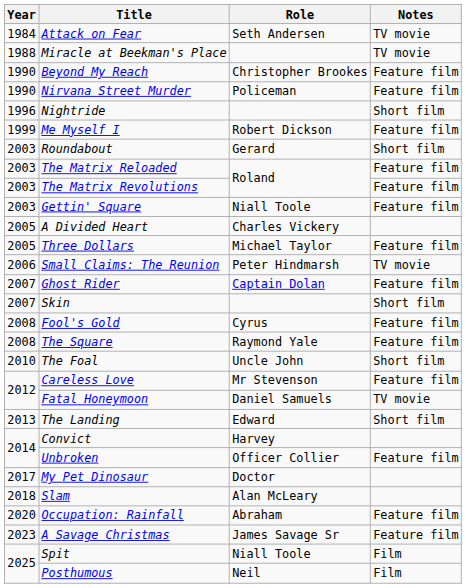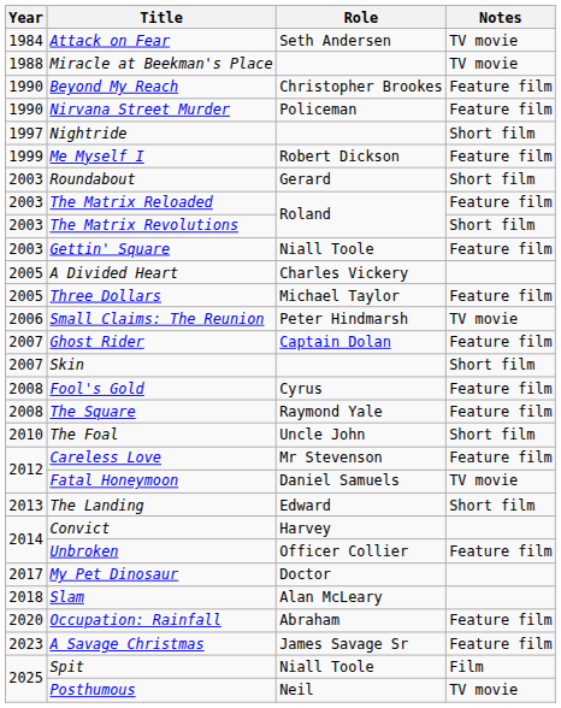 <table class="wikitable sortable">
 <tr>
 <th>Year</th>
 <th>Title</th>
 <th>Role</th>
 <th class="unsortable">Notes</th>
 </tr>
 <tr>
 <td>1984</td>
 <td><em><a href='#'>Attack on Fear</a></em></td>
 <td>Seth Andersen</td>
 <td>TV movie</td>
 </tr>
 <tr>
 <td>1988</td>
 <td><em>Miracle at Beekman's Place</em></td>
 <td></td>
 <td>TV movie</td>
 </tr>
 <tr>
 <td>1990</td>
 <td><em><a href='#'>Beyond My Reach</a></em></td>
 <td>Christopher Brookes</td>
 <td>Feature film</td>
 </tr>
 <tr>
 <td>1990</td>
 <td><em><a href='#'>Nirvana Street Murder</a></em></td>
 <td>Policeman</td>
 <td>Feature film</td>
 </tr>
 <tr>
-<td>1996</td>
+<td>1997</td>
 <td><em>Nightride</em></td>
 <td></td>
 <td>Short film</td>
 </tr>
 <tr>
 <td>1999</td>
 <td><em><a href='#'>Me Myself I</a></em></td>
 <td>Robert Dickson</td>
 <td>Feature film</td>
 </tr>
 <tr>
 <td>2003</td>
 <td><em>Roundabout</em></td>
 <td>Gerard</td>
 <td>Short film</td>
 </tr>
 <tr>
 <td>2003</td>
 <td><em><a href='#'>The Matrix Reloaded</a></em></td>
 <td rowspan="2">Roland</td>
 <td>Feature film</td>
 </tr>
 <tr>
 <td>2003</td>
 <td><em><a href='#'>The Matrix Revolutions</a></em></td>
-<td>Feature film</td>
+<td>Short film</td>
 </tr>
 <tr>
 <td>2003</td>
 <td><em><a href='#'>Gettin' Square</a></em></td>
 <td>Niall Toole</td>
 <td>Feature film</td>
 </tr>
 <tr>
 <td>2005</td>
 <td><em>A Divided Heart</em></td>
 <td>Charles Vickery</td>
 <td></td>
 </tr>
 <tr>
 <td>2005</td>
 <td><em><a href='#'>Three Dollars</a></em></td>
 <td>Michael Taylor</td>
 <td>Feature film</td>
 </tr>
 <tr>
 <td>2006</td>
 <td><em><a href='#'>Small Claims: The Reunion</a></em></td>
 <td>Peter Hindmarsh</td>
 <td>TV movie</td>
 </tr>
 <tr>
 <td>2007</td>
 <td><em><a href='#'>Ghost Rider</a></em></td>
 <td><a href='#'>Captain Dolan</a></td>
 <td>Feature film</td>
 </tr>
 <tr>
 <td>2007</td>
 <td><em>Skin</em></td>
 <td></td>
 <td>Short film</td>
 </tr>
 <tr>
 <td>2008</td>
 <td><em><a href='#'>Fool's Gold</a></em></td>
 <td>Cyrus</td>
 <td>Feature film</td>
 </tr>
 <tr>
 <td>2008</td>
 <td><em><a href='#'>The Square</a></em></td>
 <td>Raymond Yale</td>
 <td>Feature film</td>
 </tr>
 <tr>
 <td>2010</td>
 <td><em>The Foal</em></td>
 <td>Uncle John</td>
 <td>Short film</td>
 </tr>
 <tr>
 <td rowspan="2">2012</td>
 <td><em><a href='#'>Careless Love</a></em></td>
 <td>Mr Stevenson</td>
 <td>Feature film</td>
 </tr>
 <tr>
 <td><em><a href='#'>Fatal Honeymoon</a></em></td>
 <td>Daniel Samuels</td>
 <td>TV movie</td>
 </tr>
 <tr>
 <td>2013</td>
 <td><em>The Landing</em></td>
 <td>Edward</td>
 <td>Short film</td>
 </tr>
 <tr>
 <td rowspan="2">2014</td>
 <td><em>Convict</em></td>
 <td>Harvey</td>
 <td></td>
 </tr>
 <tr>
 <td><em><a href='#'>Unbroken</a></em></td>
 <td>Officer Collier</td>
 <td>Feature film</td>
 </tr>
 <tr>
 <td>2017</td>
 <td><em><a href='#'>My Pet Dinosaur</a></em></td>
 <td>Doctor</td>
 <td></td>
 </tr>
 <tr>
 <td>2018</td>
 <td><em><a href='#'>Slam</a></em></td>
 <td>Alan McLeary</td>
 <td></td>
 </tr>
 <tr>
 <td>2020</td>
 <td><em><a href='#'>Occupation: Rainfall</a></em></td>
 <td>Abraham</td>
 <td>Feature film</td>
 </tr>
 <tr>
 <td>2023</td>
 <td><em><a href='#'>A Savage Christmas</a></em></td>
 <td>James Savage Sr</td>
 <td>Feature film</td>
 </tr>
 <tr>
 <td rowspan="2">2025</td>
 <td><em>Spit</em></td>
 <td>Niall Toole</td>
 <td>Film</td>
 </tr>
 <tr>
 <td><em><a href='#'>Posthumous</a></em></td>
 <td>Neil</td>
-<td>Film</td>
+<td>TV movie</td>
 </tr>
 </table>
